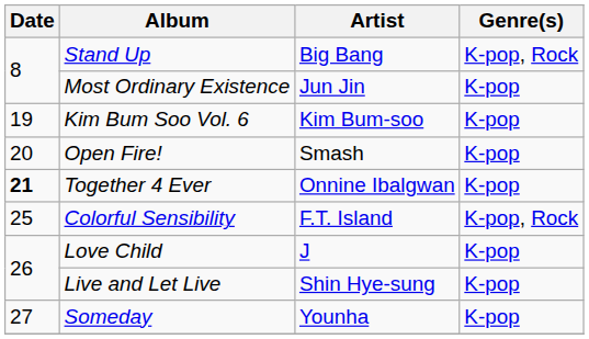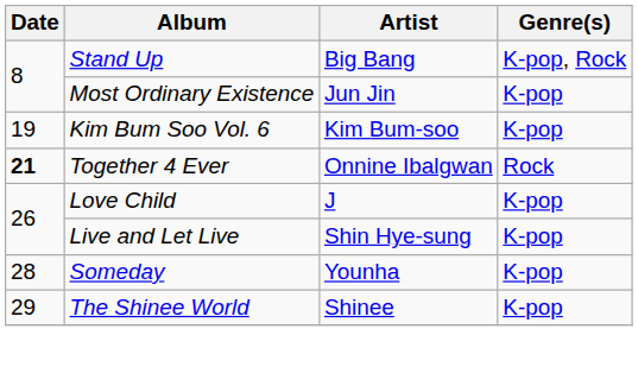 <table class="wikitable" style="text-align: left;">
 <tr>
 <th>Date</th>
 <th>Album</th>
 <th>Artist</th>
 <th>Genre(s)</th>
 </tr>
 <tr>
 <td rowspan="2">8</td>
 <td><a href='#'><em>Stand Up</em></a></td>
 <td><a href='#'>Big Bang</a></td>
 <td><a href='#'>K-pop</a>, <a href='#'>Rock</a></td>
 </tr>
 <tr>
 <td><em>Most Ordinary Existence</em></td>
 <td><a href='#'>Jun Jin</a></td>
 <td><a href='#'>K-pop</a></td>
 </tr>
 <tr>
 <td>19</td>
 <td><em>Kim Bum Soo Vol. 6</em></td>
 <td><a href='#'>Kim Bum-soo</a></td>
 <td><a href='#'>K-pop</a></td>
 </tr>
 <tr>
-<td rowspan="1">20</td>
-<td><em>Open Fire!</em></td>
-<td>Smash</td>
-<td><a href='#'>K-pop</a></td>
-</tr>
-<tr>
 <td rowspan="1"><strong>21</strong></td>
 <td><em>Together 4 Ever</em></td>
 <td><a href='#'>Onnine Ibalgwan</a></td>
-<td><a href='#'>K-pop</a></td>
-</tr>
-<tr>
-<td rowspan="1">25</td>
-<td><em><a href='#'>Colorful Sensibility</a></em></td>
-<td><a href='#'>F.T. Island</a></td>
-<td><a href='#'>K-pop</a>, <a href='#'>Rock</a></td>
+<td><a href='#'>Rock</a></td>
 </tr>
 <tr>
 <td rowspan="2">26</td>
 <td><em>Love Child </em></td>
 <td><a href='#'>J</a></td>
 <td><a href='#'>K-pop</a></td>
 </tr>
 <tr>
 <td><em>Live and Let Live</em></td>
 <td><a href='#'>Shin Hye-sung</a></td>
 <td><a href='#'>K-pop</a></td>
 </tr>
 <tr>
-<td rowspan="1">27</td>
+<td rowspan="1">28</td>
 <td><em><a href='#'>Someday</a></em></td>
 <td><a href='#'>Younha</a></td>
 <td><a href='#'>K-pop</a></td>
 </tr>
 <tr>
+<td rowspan="1">29</td>
+<td><em><a href='#'>The Shinee World</a></em></td>
+<td><a href='#'>Shinee</a></td>
+<td><a href='#'>K-pop</a></td>
+</tr>
+<tr>
 </tr>
 </table>
